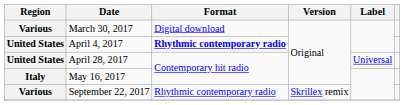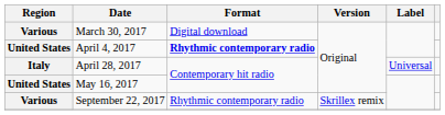 <table class="wikitable sortable plainrowheaders">
 <tr>
 <th scope="col">Region</th>
 <th scope="col">Date</th>
 <th scope="col">Format</th>
 <th scope="col">Version</th>
 <th scope="col">Label</th>
 <th scope="col" class="unsortable"></th>
 </tr>
 <tr>
 <th scope="row">Various</th>
 <td>March 30, 2017</td>
 <td><a href='#'>Digital download</a></td>
 <td rowspan="4">Original</td>
 <td rowspan="2"></td>
 <td style="text-align:center;"></td>
 </tr>
 <tr>
 <th scope="row">United States</th>
 <td>April 4, 2017</td>
 <td><strong><a href='#'>Rhythmic contemporary radio</a></strong></td>
 <td style="text-align:center;"></td>
 </tr>
 <tr>
-<th scope="row">United States</th>
+<th scope="row">Italy</th>
 <td>April 28, 2017</td>
 <td rowspan="2"><a href='#'>Contemporary hit radio</a></td>
 <td><a href='#'>Universal</a></td>
 <td style="text-align:center;"></td>
 </tr>
 <tr>
-<th scope="row">Italy</th>
+<th scope="row">United States</th>
 <td>May 16, 2017</td>
 <td rowspan="2"></td>
 <td style="text-align:center;"></td>
 </tr>
 <tr>
 <th scope="row">Various</th>
 <td>September 22, 2017</td>
 <td><a href='#'>Rhythmic contemporary radio</a></td>
 <td><a href='#'>Skrillex</a> remix</td>
 <td style="text-align:center;"></td>
 </tr>
 <tr>
 </tr>
 </table>
